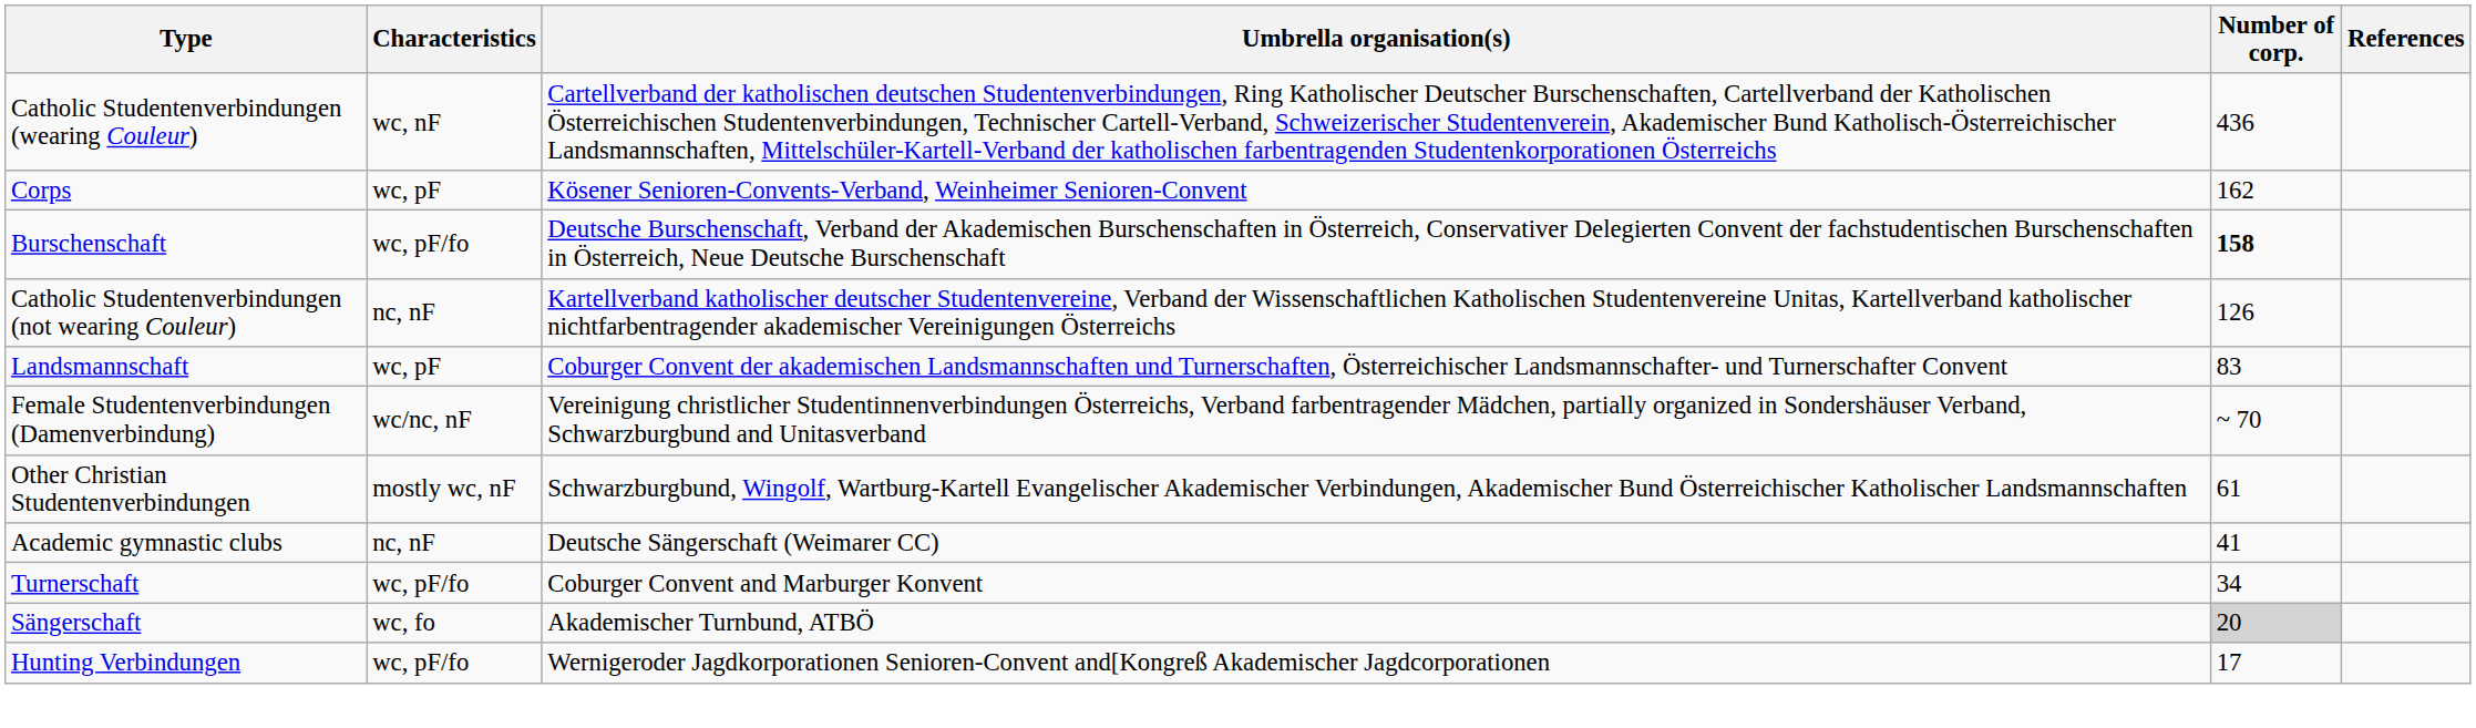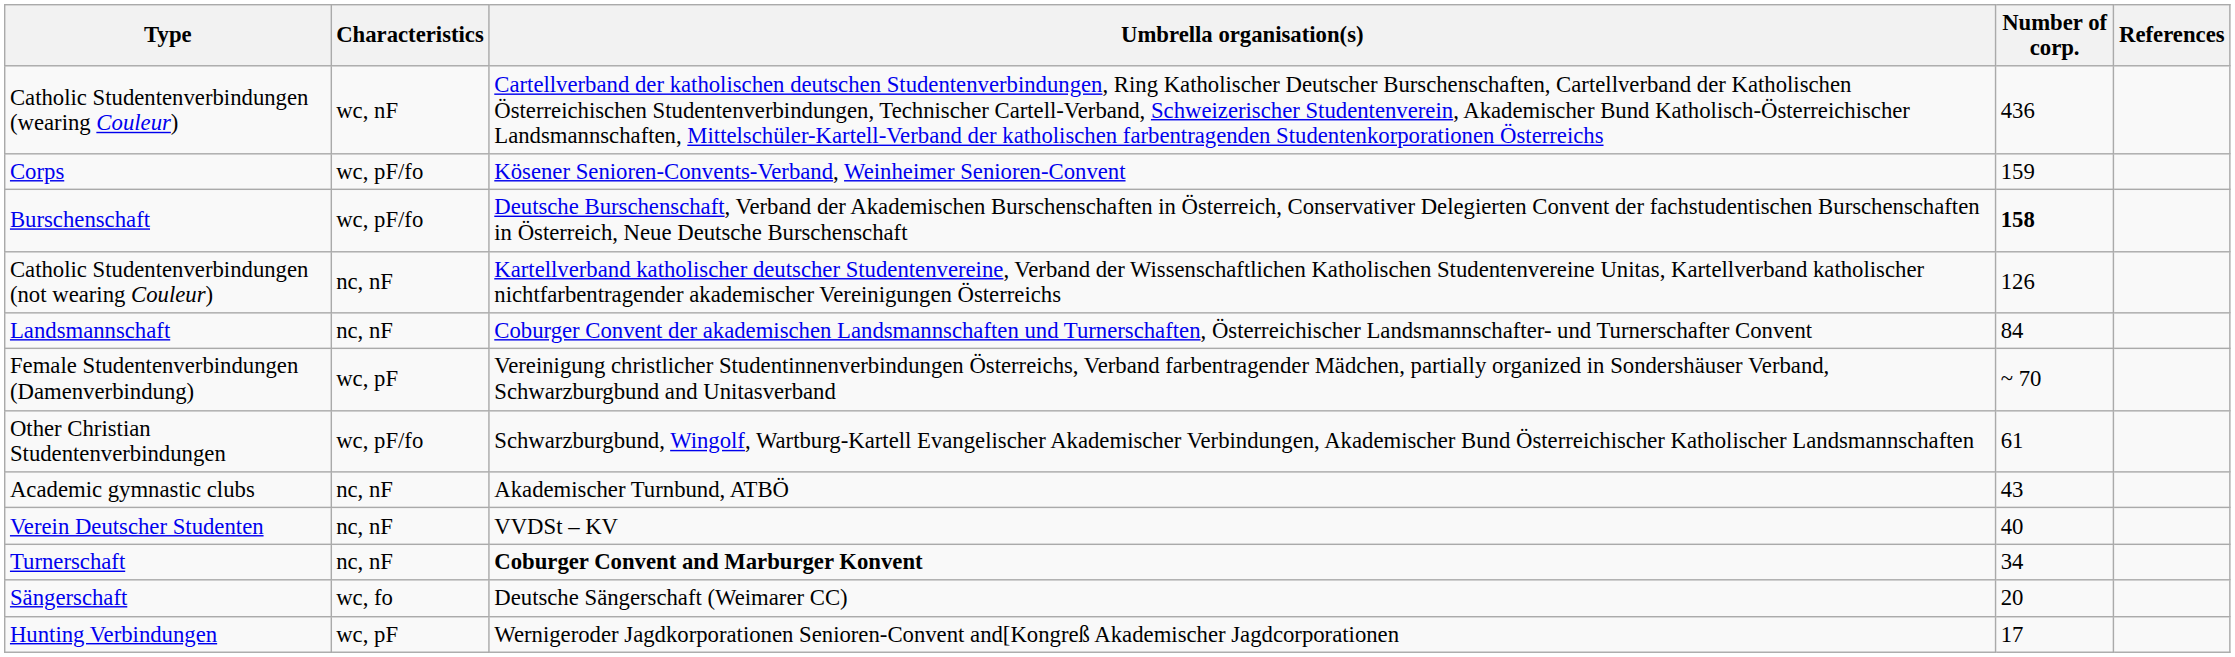 <table class="wikitable sortable">
 <tr>
 <th>Type</th>
 <th>Characteristics</th>
 <th>Umbrella organisation(s)</th>
 <th align="center">Number of corp.</th>
 <th>References</th>
 </tr>
 <tr>
 <td>Catholic Studentenverbindungen (wearing <em><a href='#'>Couleur</a></em>)</td>
 <td>wc, nF</td>
 <td><a href='#'>Cartellverband der katholischen deutschen Studentenverbindungen</a>, Ring Katholischer Deutscher Burschenschaften, Cartellverband der Katholischen Österreichischen Studentenverbindungen, Technischer Cartell-Verband, <a href='#'>Schweizerischer Studentenverein</a>, Akademischer Bund Katholisch-Österreichischer Landsmannschaften, <a href='#'>Mittelschüler-Kartell-Verband der katholischen farbentragenden Studentenkorporationen Österreichs</a></td>
 <td>436</td>
 <td></td>
 </tr>
 <tr>
 <td><a href='#'>Corps</a></td>
-<td>wc, pF</td>
+<td>wc, pF/fo</td>
 <td><a href='#'>Kösener Senioren-Convents-Verband</a>, <a href='#'>Weinheimer Senioren-Convent</a></td>
-<td>162</td>
+<td>159</td>
 <td></td>
 </tr>
 <tr>
 <td><a href='#'>Burschenschaft</a></td>
 <td>wc, pF/fo</td>
 <td><a href='#'>Deutsche Burschenschaft</a>, Verband der Akademischen Burschenschaften in Österreich, Conservativer Delegierten Convent der fachstudentischen Burschenschaften in Österreich, Neue Deutsche Burschenschaft</td>
 <td><strong>158</strong></td>
 <td></td>
 </tr>
 <tr>
 <td>Catholic Studentenverbindungen (not wearing <em>Couleur</em>)</td>
 <td>nc, nF</td>
 <td><a href='#'>Kartellverband katholischer deutscher Studentenvereine</a>, Verband der Wissenschaftlichen Katholischen Studentenvereine Unitas, Kartellverband katholischer nichtfarbentragender akademischer Vereinigungen Österreichs</td>
 <td>126</td>
 <td></td>
 </tr>
 <tr>
 <td><a href='#'>Landsmannschaft</a></td>
-<td>wc, pF</td>
+<td>nc, nF</td>
 <td><a href='#'>Coburger Convent der akademischen Landsmannschaften und Turnerschaften</a>, Österreichischer Landsmannschafter- und Turnerschafter Convent</td>
-<td>83</td>
+<td>84</td>
 <td></td>
 </tr>
 <tr>
 <td>Female Studentenverbindungen (Damenverbindung)</td>
-<td>wc/nc, nF</td>
+<td>wc, pF</td>
 <td>Vereinigung christlicher Studentinnenverbindungen Österreichs, Verband farbentragender Mädchen, partially organized in Sondershäuser Verband, Schwarzburgbund and Unitasverband</td>
 <td>~ 70</td>
 <td></td>
 </tr>
 <tr>
 <td>Other Christian Studentenverbindungen</td>
-<td>mostly wc, nF</td>
+<td>wc, pF/fo</td>
 <td>Schwarzburgbund, <a href='#'>Wingolf</a>, Wartburg-Kartell Evangelischer Akademischer Verbindungen, Akademischer Bund Österreichischer Katholischer Landsmannschaften</td>
 <td>61</td>
 <td></td>
 </tr>
 <tr>
 <td>Academic gymnastic clubs</td>
 <td>nc, nF</td>
-<td>Deutsche Sängerschaft (Weimarer CC)</td>
-<td>41</td>
+<td>Akademischer Turnbund, ATBÖ</td>
+<td>43</td>
+<td></td>
+</tr>
+<tr>
+<td><a href='#'>Verein Deutscher Studenten</a></td>
+<td>nc, nF</td>
+<td>VVDSt – KV</td>
+<td>40</td>
 <td></td>
 </tr>
 <tr>
 <td><a href='#'>Turnerschaft</a></td>
-<td>wc, pF/fo</td>
-<td>Coburger Convent and Marburger Konvent</td>
+<td>nc, nF</td>
+<td><strong>Coburger Convent and Marburger Konvent</strong></td>
 <td>34</td>
 <td></td>
 </tr>
 <tr>
 <td><a href='#'>Sängerschaft</a></td>
 <td>wc, fo</td>
-<td>Akademischer Turnbund, ATBÖ</td>
-<td style="background: lightgrey;">20</td>
+<td>Deutsche Sängerschaft (Weimarer CC)</td>
+<td>20</td>
 <td></td>
 </tr>
 <tr>
 <td><a href='#'>Hunting Verbindungen</a></td>
-<td>wc, pF/fo</td>
+<td>wc, pF</td>
 <td>Wernigeroder Jagdkorporationen Senioren-Convent and[Kongreß Akademischer Jagdcorporationen</td>
 <td>17</td>
 <td></td>
 </tr>
 </table>
